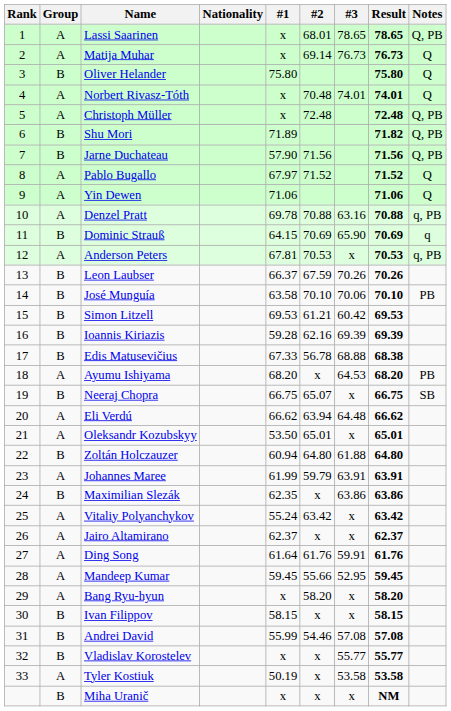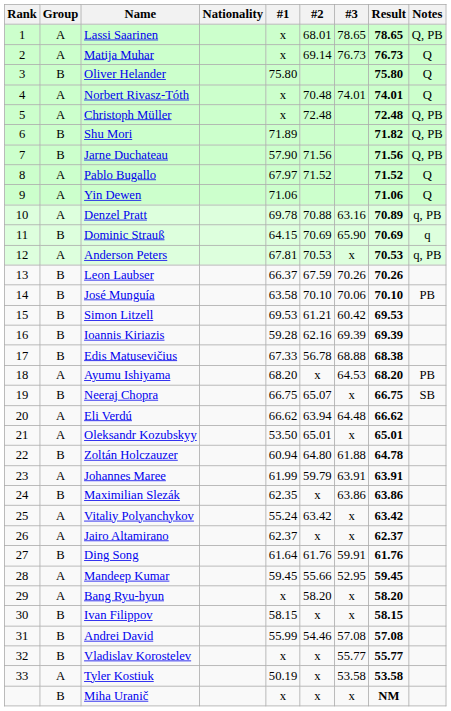 <table class="wikitable sortable" style="text-align:center">
 <tr>
 <th>Rank</th>
 <th>Group</th>
 <th>Name</th>
 <th>Nationality</th>
 <th>#1</th>
 <th>#2</th>
 <th>#3</th>
 <th>Result</th>
 <th>Notes</th>
 </tr>
 <tr bgcolor=ccffcc>
 <td>1</td>
 <td>A</td>
 <td align=left><a href='#'>Lassi Saarinen</a></td>
 <td align=left></td>
 <td>x</td>
 <td>68.01</td>
 <td>78.65</td>
 <td><strong>78.65</strong></td>
 <td>Q, PB</td>
 </tr>
 <tr bgcolor=ccffcc>
 <td>2</td>
 <td>A</td>
 <td align=left><a href='#'>Matija Muhar</a></td>
 <td align=left></td>
 <td>x</td>
 <td>69.14</td>
 <td>76.73</td>
 <td><strong>76.73</strong></td>
 <td>Q</td>
 </tr>
 <tr bgcolor=ccffcc>
 <td>3</td>
 <td>B</td>
 <td align=left><a href='#'>Oliver Helander</a></td>
 <td align=left></td>
 <td>75.80</td>
 <td></td>
 <td></td>
 <td><strong>75.80</strong></td>
 <td>Q</td>
 </tr>
 <tr bgcolor=ccffcc>
 <td>4</td>
 <td>A</td>
 <td align=left><a href='#'>Norbert Rivasz-Tóth</a></td>
 <td align=left></td>
 <td>x</td>
 <td>70.48</td>
 <td>74.01</td>
 <td><strong>74.01</strong></td>
 <td>Q</td>
 </tr>
 <tr bgcolor=ccffcc>
 <td>5</td>
 <td>A</td>
 <td align=left><a href='#'>Christoph Müller</a></td>
 <td align=left></td>
 <td>x</td>
 <td>72.48</td>
 <td></td>
 <td><strong>72.48</strong></td>
 <td>Q, PB</td>
 </tr>
 <tr bgcolor=ccffcc>
 <td>6</td>
 <td>B</td>
 <td align=left><a href='#'>Shu Mori</a></td>
 <td align=left></td>
 <td>71.89</td>
 <td></td>
 <td></td>
 <td><strong>71.82</strong></td>
 <td>Q, PB</td>
 </tr>
 <tr bgcolor=ccffcc>
 <td>7</td>
 <td>B</td>
 <td align=left><a href='#'>Jarne Duchateau</a></td>
 <td align=left></td>
 <td>57.90</td>
 <td>71.56</td>
 <td></td>
 <td><strong>71.56</strong></td>
 <td>Q, PB</td>
 </tr>
 <tr bgcolor=ccffcc>
 <td>8</td>
 <td>A</td>
 <td align=left><a href='#'>Pablo Bugallo</a></td>
 <td align=left></td>
 <td>67.97</td>
 <td>71.52</td>
 <td></td>
 <td><strong>71.52</strong></td>
 <td>Q</td>
 </tr>
 <tr bgcolor=ccffcc>
 <td>9</td>
 <td>A</td>
 <td align=left><a href='#'>Yin Dewen</a></td>
 <td align=left></td>
 <td>71.06</td>
 <td></td>
 <td></td>
 <td><strong>71.06</strong></td>
 <td>Q</td>
 </tr>
 <tr bgcolor=ddffdd>
 <td>10</td>
 <td>A</td>
 <td align=left><a href='#'>Denzel Pratt</a></td>
 <td align=left></td>
 <td>69.78</td>
 <td>70.88</td>
 <td>63.16</td>
-<td><strong>70.88</strong></td>
+<td><strong>70.89</strong></td>
 <td>q, PB</td>
 </tr>
 <tr bgcolor=ddffdd>
 <td>11</td>
 <td>B</td>
 <td align=left><a href='#'>Dominic Strauß</a></td>
 <td align=left></td>
 <td>64.15</td>
 <td>70.69</td>
 <td>65.90</td>
 <td><strong>70.69</strong></td>
 <td>q</td>
 </tr>
 <tr bgcolor=ddffdd>
 <td>12</td>
 <td>A</td>
 <td align=left><a href='#'>Anderson Peters</a></td>
 <td align=left></td>
 <td>67.81</td>
 <td>70.53</td>
 <td>x</td>
 <td><strong>70.53</strong></td>
 <td>q, PB</td>
 </tr>
 <tr>
 <td>13</td>
 <td>B</td>
 <td align=left><a href='#'>Leon Laubser</a></td>
 <td align=left></td>
 <td>66.37</td>
 <td>67.59</td>
 <td>70.26</td>
 <td><strong>70.26</strong></td>
 <td></td>
 </tr>
 <tr>
 <td>14</td>
 <td>B</td>
 <td align=left><a href='#'>José Munguía</a></td>
 <td align=left></td>
 <td>63.58</td>
 <td>70.10</td>
 <td>70.06</td>
 <td><strong>70.10</strong></td>
 <td>PB</td>
 </tr>
 <tr>
 <td>15</td>
 <td>B</td>
 <td align=left><a href='#'>Simon Litzell</a></td>
 <td align=left></td>
 <td>69.53</td>
 <td>61.21</td>
 <td>60.42</td>
 <td><strong>69.53</strong></td>
 <td></td>
 </tr>
 <tr>
 <td>16</td>
 <td>B</td>
 <td align=left><a href='#'>Ioannis Kiriazis</a></td>
 <td align=left></td>
 <td>59.28</td>
 <td>62.16</td>
 <td>69.39</td>
 <td><strong>69.39</strong></td>
 <td></td>
 </tr>
 <tr>
 <td>17</td>
 <td>B</td>
 <td align=left><a href='#'>Edis Matusevičius</a></td>
 <td align=left></td>
 <td>67.33</td>
 <td>56.78</td>
 <td>68.88</td>
 <td><strong>68.38</strong></td>
 <td></td>
 </tr>
 <tr>
 <td>18</td>
 <td>A</td>
 <td align=left><a href='#'>Ayumu Ishiyama</a></td>
 <td align=left></td>
 <td>68.20</td>
 <td>x</td>
 <td>64.53</td>
 <td><strong>68.20</strong></td>
 <td>PB</td>
 </tr>
 <tr>
 <td>19</td>
 <td>B</td>
 <td align=left><a href='#'>Neeraj Chopra</a></td>
 <td align=left></td>
 <td>66.75</td>
 <td>65.07</td>
 <td>x</td>
 <td><strong>66.75</strong></td>
 <td>SB</td>
 </tr>
 <tr>
 <td>20</td>
 <td>A</td>
 <td align=left><a href='#'>Eli Verdú</a></td>
 <td align=left></td>
 <td>66.62</td>
 <td>63.94</td>
 <td>64.48</td>
 <td><strong>66.62</strong></td>
 <td></td>
 </tr>
 <tr>
 <td>21</td>
 <td>A</td>
 <td align=left><a href='#'>Oleksandr Kozubskyy</a></td>
 <td align=left></td>
 <td>53.50</td>
 <td>65.01</td>
 <td>x</td>
 <td><strong>65.01</strong></td>
 <td></td>
 </tr>
 <tr>
 <td>22</td>
 <td>B</td>
 <td align=left><a href='#'>Zoltán Holczauzer</a></td>
 <td align=left></td>
 <td>60.94</td>
 <td>64.80</td>
 <td>61.88</td>
-<td><strong>64.80</strong></td>
+<td><strong>64.78</strong></td>
 <td></td>
 </tr>
 <tr>
 <td>23</td>
 <td>A</td>
 <td align=left><a href='#'>Johannes Maree</a></td>
 <td align=left></td>
 <td>61.99</td>
 <td>59.79</td>
 <td>63.91</td>
 <td><strong>63.91</strong></td>
 <td></td>
 </tr>
 <tr>
 <td>24</td>
 <td>B</td>
 <td align=left><a href='#'>Maximilian Slezák</a></td>
 <td align=left></td>
 <td>62.35</td>
 <td>x</td>
 <td>63.86</td>
 <td><strong>63.86</strong></td>
 <td></td>
 </tr>
 <tr>
 <td>25</td>
 <td>A</td>
 <td align=left><a href='#'>Vitaliy Polyanchykov</a></td>
 <td align=left></td>
 <td>55.24</td>
 <td>63.42</td>
 <td>x</td>
 <td><strong>63.42</strong></td>
 <td></td>
 </tr>
 <tr>
 <td>26</td>
 <td>A</td>
 <td align=left><a href='#'>Jairo Altamirano</a></td>
 <td align=left></td>
 <td>62.37</td>
 <td>x</td>
 <td>x</td>
 <td><strong>62.37</strong></td>
 <td></td>
 </tr>
 <tr>
 <td>27</td>
-<td>A</td>
+<td>B</td>
 <td align=left><a href='#'>Ding Song</a></td>
 <td align=left></td>
 <td>61.64</td>
 <td>61.76</td>
 <td>59.91</td>
 <td><strong>61.76</strong></td>
 <td></td>
 </tr>
 <tr>
 <td>28</td>
 <td>A</td>
 <td align=left><a href='#'>Mandeep Kumar</a></td>
 <td align=left></td>
 <td>59.45</td>
 <td>55.66</td>
 <td>52.95</td>
 <td><strong>59.45</strong></td>
 <td></td>
 </tr>
 <tr>
 <td>29</td>
 <td>A</td>
 <td align=left><a href='#'>Bang Ryu-hyun</a></td>
 <td align=left></td>
 <td>x</td>
 <td>58.20</td>
 <td>x</td>
 <td><strong>58.20</strong></td>
 <td></td>
 </tr>
 <tr>
 <td>30</td>
 <td>B</td>
 <td align=left><a href='#'>Ivan Filippov</a></td>
 <td align=left></td>
 <td>58.15</td>
 <td>x</td>
 <td>x</td>
 <td><strong>58.15</strong></td>
 <td></td>
 </tr>
 <tr>
 <td>31</td>
 <td>B</td>
 <td align=left><a href='#'>Andrei David</a></td>
 <td align=left></td>
 <td>55.99</td>
 <td>54.46</td>
 <td>57.08</td>
 <td><strong>57.08</strong></td>
 <td></td>
 </tr>
 <tr>
 <td>32</td>
 <td>B</td>
 <td align=left><a href='#'>Vladislav Korostelev</a></td>
 <td align=left></td>
 <td>x</td>
 <td>x</td>
 <td>55.77</td>
 <td><strong>55.77</strong></td>
 <td></td>
 </tr>
 <tr>
 <td>33</td>
 <td>A</td>
 <td align=left><a href='#'>Tyler Kostiuk</a></td>
 <td align=left></td>
 <td>50.19</td>
 <td>x</td>
 <td>53.58</td>
 <td><strong>53.58</strong></td>
 <td></td>
 </tr>
 <tr>
 <td></td>
 <td>B</td>
 <td align=left><a href='#'>Miha Uranič</a></td>
 <td align=left></td>
 <td>x</td>
 <td>x</td>
 <td>x</td>
 <td><strong>NM</strong></td>
 <td></td>
 </tr>
 </table>
